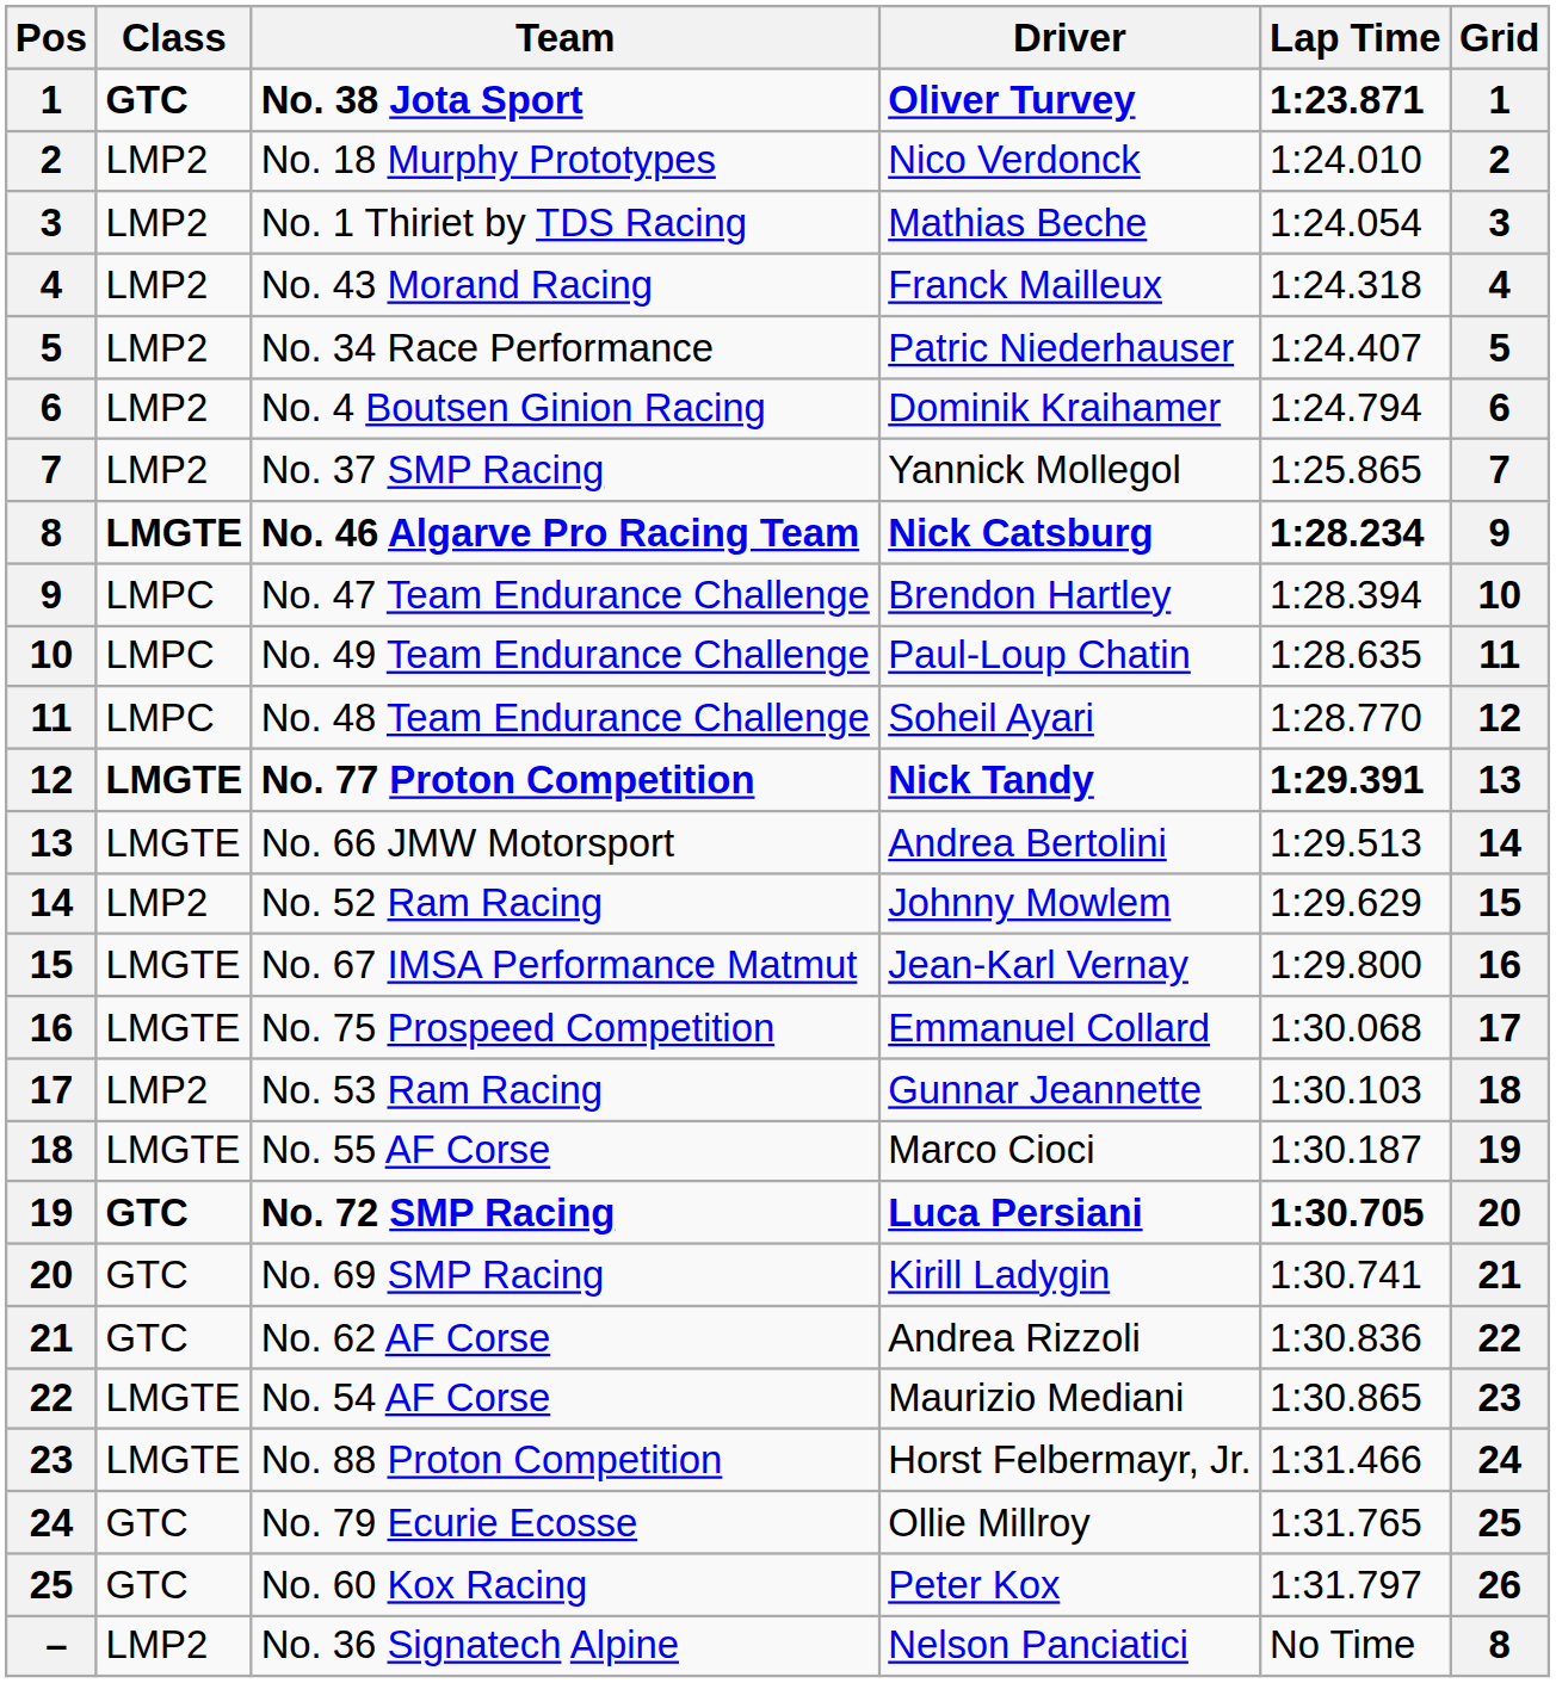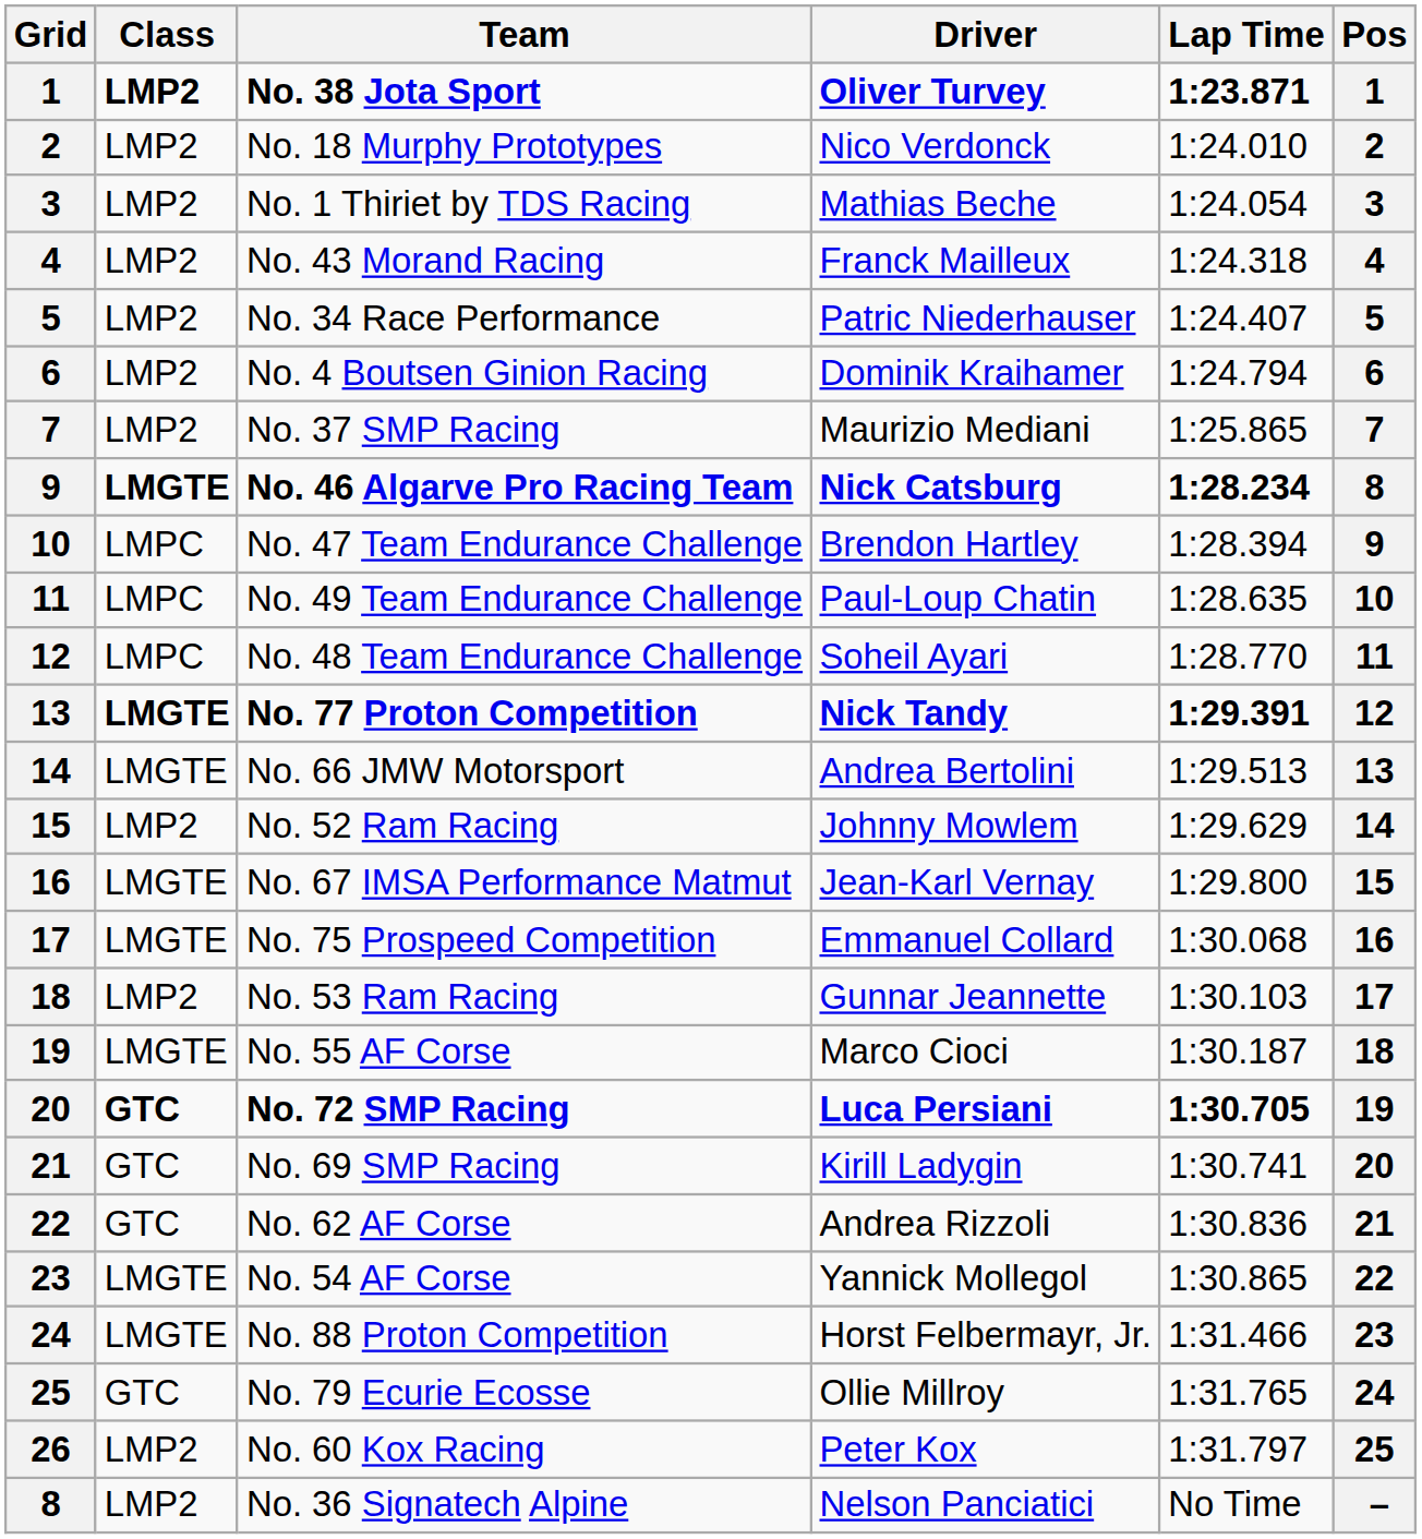 <table class="wikitable" style="font-size: 90%;">
 <tr>
-<th>Pos</th>
+<th>Grid</th>
 <th>Class</th>
 <th>Team</th>
 <th>Driver</th>
 <th>Lap Time</th>
-<th>Grid</th>
+<th>Pos</th>
 </tr>
 <tr style="font-weight:bold">
 <th>1</th>
-<td>GTC</td>
+<td>LMP2</td>
 <td>No. 38 <a href='#'>Jota Sport</a></td>
 <td><a href='#'>Oliver Turvey</a></td>
 <td>1:23.871</td>
 <th>1</th>
 </tr>
 <tr>
 <th>2</th>
 <td>LMP2</td>
 <td>No. 18 <a href='#'>Murphy Prototypes</a></td>
 <td><a href='#'>Nico Verdonck</a></td>
 <td>1:24.010</td>
 <th>2</th>
 </tr>
 <tr>
 <th>3</th>
 <td>LMP2</td>
 <td>No. 1 Thiriet by <a href='#'>TDS Racing</a></td>
 <td><a href='#'>Mathias Beche</a></td>
 <td>1:24.054</td>
 <th>3</th>
 </tr>
 <tr>
 <th>4</th>
 <td>LMP2</td>
 <td>No. 43 <a href='#'>Morand Racing</a></td>
 <td><a href='#'>Franck Mailleux</a></td>
 <td>1:24.318</td>
 <th>4</th>
 </tr>
 <tr>
 <th>5</th>
 <td>LMP2</td>
 <td>No. 34 Race Performance</td>
 <td><a href='#'>Patric Niederhauser</a></td>
 <td>1:24.407</td>
 <th>5</th>
 </tr>
 <tr>
 <th>6</th>
 <td>LMP2</td>
 <td>No. 4 <a href='#'>Boutsen Ginion Racing</a></td>
 <td><a href='#'>Dominik Kraihamer</a></td>
 <td>1:24.794</td>
 <th>6</th>
 </tr>
 <tr>
 <th>7</th>
 <td>LMP2</td>
 <td>No. 37 <a href='#'>SMP Racing</a></td>
-<td>Yannick Mollegol</td>
+<td>Maurizio Mediani</td>
 <td>1:25.865</td>
 <th>7</th>
 </tr>
 <tr style="font-weight:bold">
-<th>8</th>
+<th>9</th>
 <td>LMGTE</td>
 <td>No. 46 <a href='#'>Algarve Pro Racing Team</a></td>
 <td><a href='#'>Nick Catsburg</a></td>
 <td>1:28.234</td>
-<th>9</th>
+<th>8</th>
 </tr>
 <tr>
-<th>9</th>
+<th>10</th>
 <td>LMPC</td>
 <td>No. 47 <a href='#'>Team Endurance Challenge</a></td>
 <td><a href='#'>Brendon Hartley</a></td>
 <td>1:28.394</td>
-<th>10</th>
+<th>9</th>
 </tr>
 <tr>
-<th>10</th>
+<th>11</th>
 <td>LMPC</td>
 <td>No. 49 <a href='#'>Team Endurance Challenge</a></td>
 <td><a href='#'>Paul-Loup Chatin</a></td>
 <td>1:28.635</td>
-<th>11</th>
+<th>10</th>
 </tr>
 <tr>
-<th>11</th>
+<th>12</th>
 <td>LMPC</td>
 <td>No. 48 <a href='#'>Team Endurance Challenge</a></td>
 <td><a href='#'>Soheil Ayari</a></td>
 <td>1:28.770</td>
-<th>12</th>
+<th>11</th>
 </tr>
 <tr style="font-weight:bold">
-<th>12</th>
+<th>13</th>
 <td>LMGTE</td>
 <td>No. 77 <a href='#'>Proton Competition</a></td>
 <td><a href='#'>Nick Tandy</a></td>
 <td>1:29.391</td>
-<th>13</th>
+<th>12</th>
 </tr>
 <tr>
-<th>13</th>
+<th>14</th>
 <td>LMGTE</td>
 <td>No. 66 JMW Motorsport</td>
 <td><a href='#'>Andrea Bertolini</a></td>
 <td>1:29.513</td>
-<th>14</th>
+<th>13</th>
 </tr>
 <tr>
-<th>14</th>
+<th>15</th>
 <td>LMP2</td>
 <td>No. 52 <a href='#'>Ram Racing</a></td>
 <td><a href='#'>Johnny Mowlem</a></td>
 <td>1:29.629</td>
-<th>15</th>
+<th>14</th>
 </tr>
 <tr>
-<th>15</th>
+<th>16</th>
 <td>LMGTE</td>
 <td>No. 67 <a href='#'>IMSA Performance Matmut</a></td>
 <td><a href='#'>Jean-Karl Vernay</a></td>
 <td>1:29.800</td>
-<th>16</th>
+<th>15</th>
 </tr>
 <tr>
-<th>16</th>
+<th>17</th>
 <td>LMGTE</td>
 <td>No. 75 <a href='#'>Prospeed Competition</a></td>
 <td><a href='#'>Emmanuel Collard</a></td>
 <td>1:30.068</td>
-<th>17</th>
+<th>16</th>
 </tr>
 <tr>
-<th>17</th>
+<th>18</th>
 <td>LMP2</td>
 <td>No. 53 <a href='#'>Ram Racing</a></td>
 <td><a href='#'>Gunnar Jeannette</a></td>
 <td>1:30.103</td>
-<th>18</th>
+<th>17</th>
 </tr>
 <tr>
-<th>18</th>
+<th>19</th>
 <td>LMGTE</td>
 <td>No. 55 <a href='#'>AF Corse</a></td>
 <td>Marco Cioci</td>
 <td>1:30.187</td>
-<th>19</th>
+<th>18</th>
 </tr>
 <tr style="font-weight:bold">
-<th>19</th>
+<th>20</th>
 <td>GTC</td>
 <td>No. 72 <a href='#'>SMP Racing</a></td>
 <td><a href='#'>Luca Persiani</a></td>
 <td>1:30.705</td>
-<th>20</th>
+<th>19</th>
 </tr>
 <tr>
-<th>20</th>
+<th>21</th>
 <td>GTC</td>
 <td>No. 69 <a href='#'>SMP Racing</a></td>
 <td><a href='#'>Kirill Ladygin</a></td>
 <td>1:30.741</td>
-<th>21</th>
+<th>20</th>
 </tr>
 <tr>
-<th>21</th>
+<th>22</th>
 <td>GTC</td>
 <td>No. 62 <a href='#'>AF Corse</a></td>
 <td>Andrea Rizzoli</td>
 <td>1:30.836</td>
-<th>22</th>
-</tr>
-<tr>
-<th>22</th>
-<td>LMGTE</td>
-<td>No. 54 <a href='#'>AF Corse</a></td>
-<td>Maurizio Mediani</td>
-<td>1:30.865</td>
-<th>23</th>
+<th>21</th>
 </tr>
 <tr>
 <th>23</th>
 <td>LMGTE</td>
+<td>No. 54 <a href='#'>AF Corse</a></td>
+<td>Yannick Mollegol</td>
+<td>1:30.865</td>
+<th>22</th>
+</tr>
+<tr>
+<th>24</th>
+<td>LMGTE</td>
 <td>No. 88 <a href='#'>Proton Competition</a></td>
 <td>Horst Felbermayr, Jr.</td>
 <td>1:31.466</td>
-<th>24</th>
+<th>23</th>
 </tr>
 <tr>
-<th>24</th>
+<th>25</th>
 <td>GTC</td>
 <td>No. 79 <a href='#'>Ecurie Ecosse</a></td>
 <td>Ollie Millroy</td>
 <td>1:31.765</td>
+<th>24</th>
+</tr>
+<tr>
+<th>26</th>
+<td>LMP2</td>
+<td>No. 60 <a href='#'>Kox Racing</a></td>
+<td><a href='#'>Peter Kox</a></td>
+<td>1:31.797</td>
 <th>25</th>
 </tr>
 <tr>
-<th>25</th>
-<td>GTC</td>
-<td>No. 60 <a href='#'>Kox Racing</a></td>
-<td><a href='#'>Peter Kox</a></td>
-<td>1:31.797</td>
-<th>26</th>
-</tr>
-<tr>
-<th> –</th>
+<th>8</th>
 <td>LMP2</td>
 <td>No. 36 <a href='#'>Signatech</a> <a href='#'>Alpine</a></td>
 <td><a href='#'>Nelson Panciatici</a></td>
 <td>No Time</td>
-<th>8</th>
+<th> –</th>
 </tr>
 </table>
